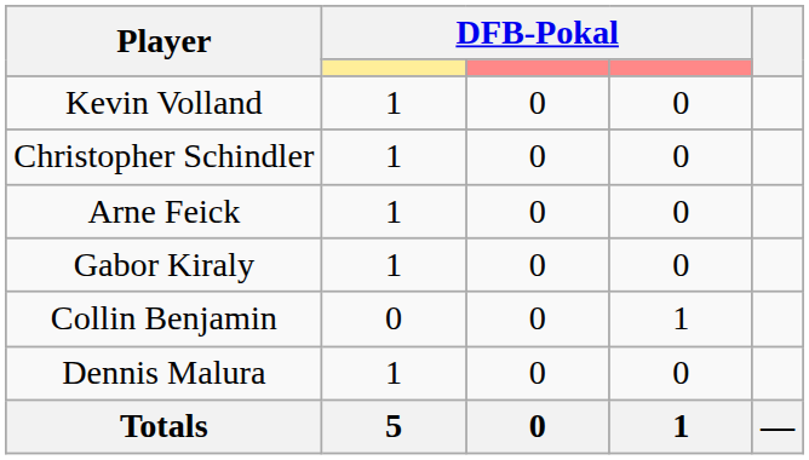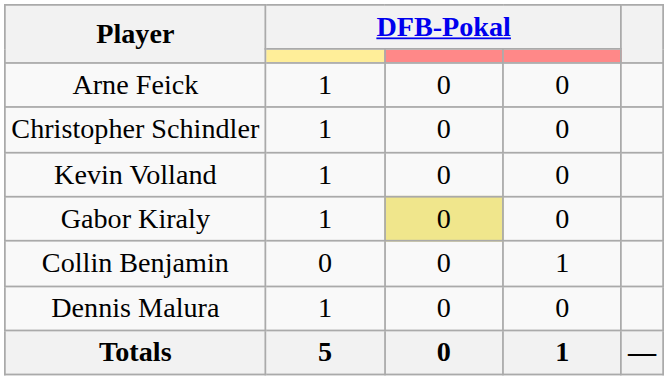 <table class="wikitable" style="text-align:center;">
 <tr style="text-align:center;">
 <th rowspan="2">Player</th>
 <th colspan="3"><a href='#'>DFB-Pokal</a></th>
 <th rowspan="2"></th>
 </tr>
 <tr>
 <th style="width:60px; background:#fe9;"></th>
 <th style="width:60px; background:#ff8888;"></th>
 <th style="width:60px; background:#ff8888;"></th>
 </tr>
 <tr>
-<td>Kevin Volland</td>
+<td>Arne Feick</td>
 <td>1</td>
 <td>0</td>
 <td>0</td>
 <td></td>
 </tr>
 <tr>
 <td>Christopher Schindler</td>
 <td>1</td>
 <td>0</td>
 <td>0</td>
 <td></td>
 </tr>
 <tr>
-<td>Arne Feick</td>
+<td>Kevin Volland</td>
 <td>1</td>
 <td>0</td>
 <td>0</td>
 <td></td>
 </tr>
 <tr>
 <td>Gabor Kiraly</td>
 <td>1</td>
-<td>0</td>
+<td style="background: khaki;">0</td>
 <td>0</td>
 <td></td>
 </tr>
 <tr>
 <td>Collin Benjamin</td>
 <td>0</td>
 <td>0</td>
 <td>1</td>
 <td></td>
 </tr>
 <tr>
 <td>Dennis Malura</td>
 <td>1</td>
 <td>0</td>
 <td>0</td>
 <td></td>
 </tr>
 <tr>
 <th>Totals</th>
 <th>5</th>
 <th>0</th>
 <th>1</th>
 <th>—</th>
 </tr>
 </table>
